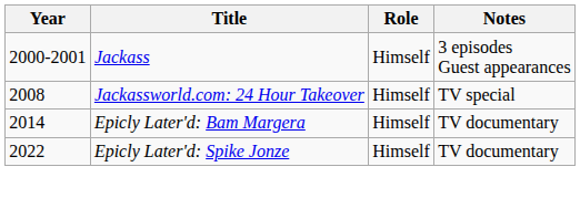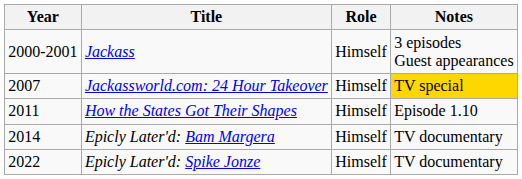 <table class="wikitable sortable">
 <tr>
 <th>Year</th>
 <th>Title</th>
 <th>Role</th>
 <th class="unsortable">Notes</th>
 </tr>
 <tr>
 <td>2000-2001</td>
 <td><em><a href='#'>Jackass</a></em></td>
 <td>Himself</td>
 <td>3 episodes<br>Guest appearances</td>
 </tr>
 <tr>
-<td>2008</td>
+<td>2007</td>
 <td><em><a href='#'>Jackassworld.com: 24 Hour Takeover</a></em></td>
 <td>Himself</td>
-<td>TV special</td>
+<td style="background: gold;">TV special</td>
+</tr>
+<tr>
+<td>2011</td>
+<td><em><a href='#'>How the States Got Their Shapes</a></em></td>
+<td>Himself</td>
+<td>Episode 1.10</td>
 </tr>
 <tr>
 <td>2014</td>
 <td><em>Epicly Later'd: <a href='#'>Bam Margera</a></em></td>
 <td>Himself</td>
 <td>TV documentary</td>
 </tr>
 <tr>
 <td>2022</td>
 <td><em>Epicly Later'd: <a href='#'>Spike Jonze</a></em></td>
 <td>Himself</td>
 <td>TV documentary</td>
 </tr>
 <tr>
 </tr>
 </table>
